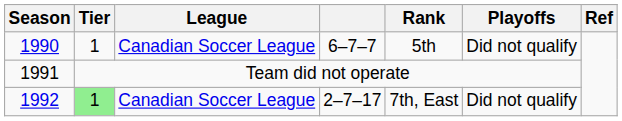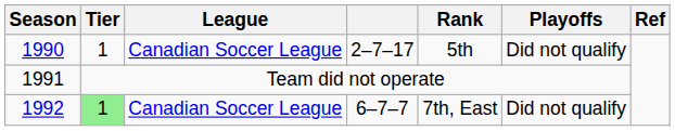 <table class="wikitable" style="text-align: center;">
 <tr>
 <th>Season</th>
 <th>Tier</th>
 <th>League</th>
 <th></th>
 <th>Rank</th>
 <th>Playoffs</th>
 <th>Ref</th>
 </tr>
 <tr>
 <td><a href='#'>1990</a></td>
 <td>1</td>
 <td><a href='#'>Canadian Soccer League</a></td>
-<td>6–7–7</td>
+<td>2–7–17</td>
 <td>5th</td>
 <td>Did not qualify</td>
 <td rowspan="3"></td>
 </tr>
 <tr>
 <td>1991</td>
 <td colspan=5>Team did not operate</td>
 </tr>
 <tr>
 <td><a href='#'>1992</a></td>
 <td style="background: lightgreen;">1</td>
 <td><a href='#'>Canadian Soccer League</a></td>
-<td>2–7–17</td>
+<td>6–7–7</td>
 <td>7th, East</td>
 <td>Did not qualify</td>
 </tr>
 </table>
